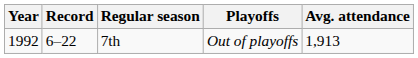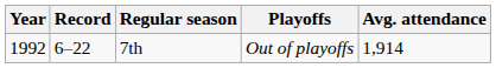 <table class="wikitable">
 <tr>
 <th>Year</th>
 <th>Record</th>
 <th>Regular season</th>
 <th>Playoffs</th>
 <th>Avg. attendance</th>
 </tr>
 <tr>
 <td>1992</td>
 <td>6–22</td>
 <td>7th</td>
 <td><em>Out of playoffs</em></td>
-<td>1,913</td>
+<td>1,914</td>
 </tr>
 </table>
